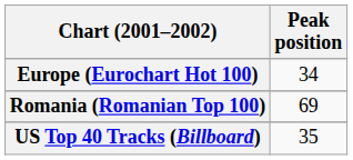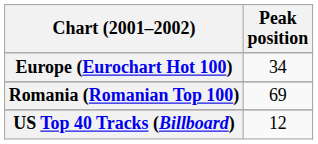 <table class="wikitable sortable plainrowheaders" style="text-align:center">
 <tr>
 <th>Chart (2001–2002)</th>
 <th>Peak<br>position</th>
 </tr>
 <tr>
 </tr>
 <tr>
 </tr>
 <tr>
 </tr>
 <tr>
 </tr>
 <tr>
 </tr>
 <tr>
 <th scope="row">Europe (<a href='#'>Eurochart Hot 100</a>)</th>
 <td>34</td>
 </tr>
 <tr>
 </tr>
 <tr>
 </tr>
 <tr>
 </tr>
 <tr>
 </tr>
 <tr>
 </tr>
 <tr>
 </tr>
 <tr>
 </tr>
 <tr>
 </tr>
 <tr>
 <th scope="row">Romania (<a href='#'>Romanian Top 100</a>)</th>
 <td>69</td>
 </tr>
 <tr>
 </tr>
 <tr>
 </tr>
 <tr>
 </tr>
 <tr>
 </tr>
 <tr>
 </tr>
 <tr>
 </tr>
 <tr>
 </tr>
 <tr>
 </tr>
 <tr>
 </tr>
 <tr>
 </tr>
 <tr>
 <th scope="row">US <a href='#'>Top 40 Tracks</a> (<em><a href='#'>Billboard</a></em>)</th>
-<td>35</td>
+<td>12</td>
 </tr>
 </table>
